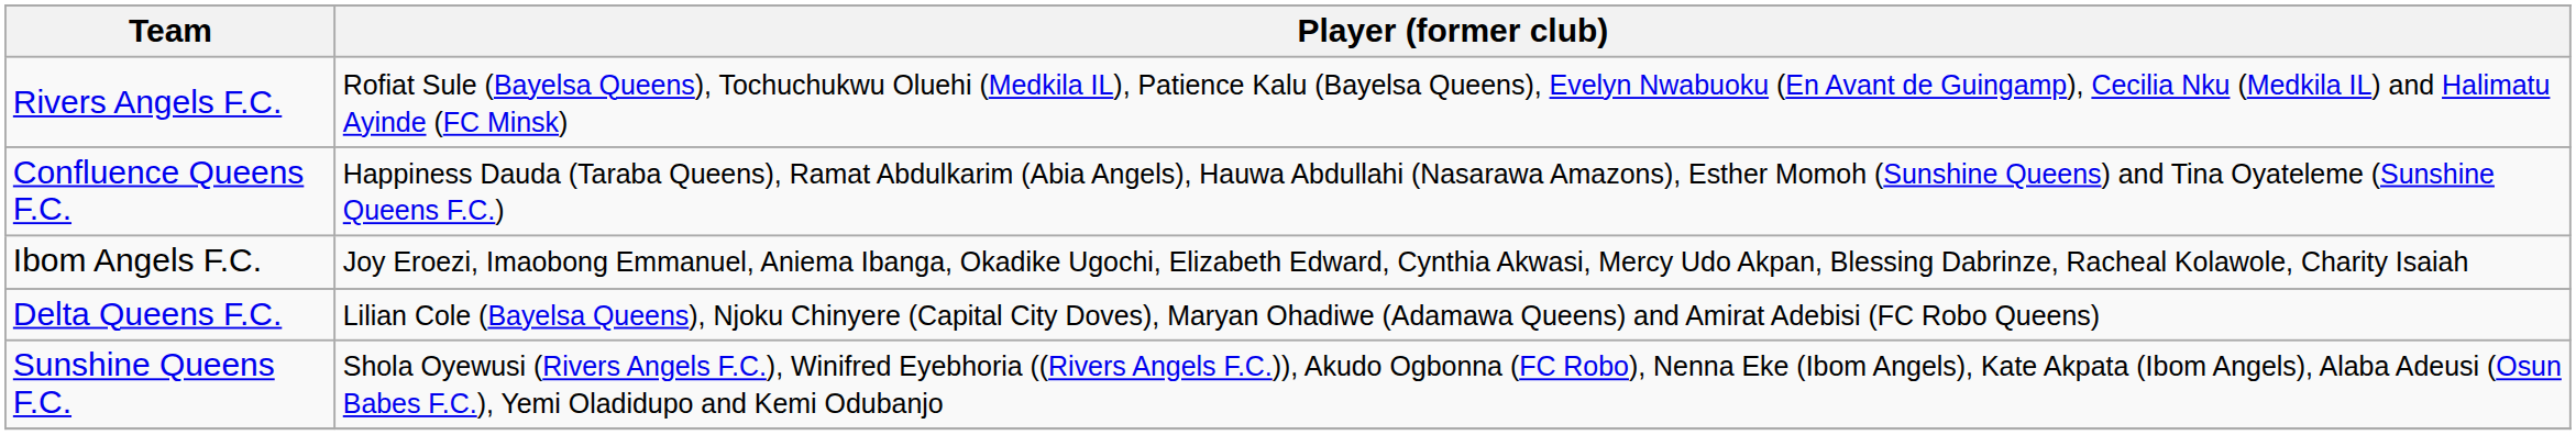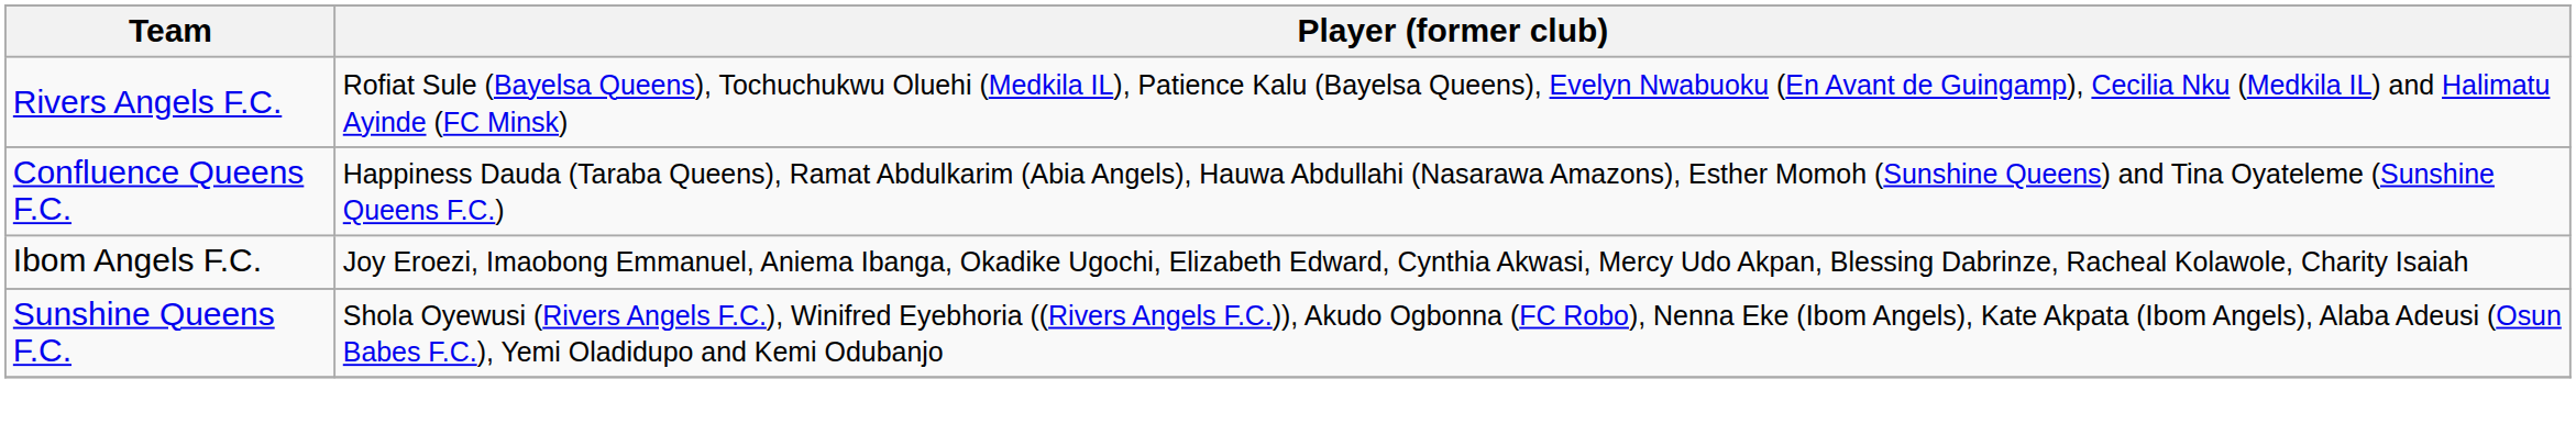 <table class="wikitable sortable">
 <tr>
 </tr>
 <tr>
 <th>Team</th>
 <th>Player (former club)</th>
 </tr>
 <tr>
 <td><a href='#'>Rivers Angels F.C.</a></td>
 <td><small>Rofiat Sule (<a href='#'>Bayelsa Queens</a>), Tochuchukwu Oluehi (<a href='#'>Medkila IL</a>), Patience Kalu (Bayelsa Queens), <a href='#'>Evelyn Nwabuoku</a> (<a href='#'>En Avant de Guingamp</a>), <a href='#'>Cecilia Nku</a> (<a href='#'>Medkila IL</a>) and <a href='#'>Halimatu Ayinde</a> (<a href='#'>FC Minsk</a>) </small></td>
 </tr>
 <tr>
 <td><a href='#'>Confluence Queens F.C.</a></td>
 <td><small> Happiness Dauda (Taraba Queens), Ramat Abdulkarim (Abia Angels), Hauwa Abdullahi (Nasarawa Amazons), Esther Momoh (<a href='#'>Sunshine Queens</a>) and Tina Oyateleme (<a href='#'>Sunshine Queens F.C.</a>)</small></td>
 </tr>
 <tr>
 <td>Ibom Angels F.C.</td>
 <td><small>Joy Eroezi, Imaobong Emmanuel, Aniema Ibanga, Okadike Ugochi, Elizabeth Edward, Cynthia Akwasi, Mercy Udo Akpan, Blessing Dabrinze, Racheal Kolawole, Charity Isaiah</small> </td>
 </tr>
 <tr>
-<td><a href='#'>Delta Queens F.C.</a></td>
-<td><small> Lilian Cole (<a href='#'>Bayelsa Queens</a>), Njoku Chinyere (Capital City Doves), Maryan Ohadiwe (Adamawa Queens) and Amirat Adebisi (FC Robo Queens)</small></td>
-</tr>
-<tr>
 <td><a href='#'>Sunshine Queens F.C.</a></td>
 <td><small> Shola Oyewusi (<a href='#'>Rivers Angels F.C.</a>), Winifred Eyebhoria ((<a href='#'>Rivers Angels F.C.</a>)), Akudo Ogbonna (<a href='#'>FC Robo</a>), Nenna Eke (Ibom Angels),  Kate Akpata (Ibom Angels), Alaba Adeusi (<a href='#'>Osun Babes F.C.</a>), Yemi Oladidupo and Kemi Odubanjo</small></td>
 </tr>
 <tr>
 </tr>
 </table>
